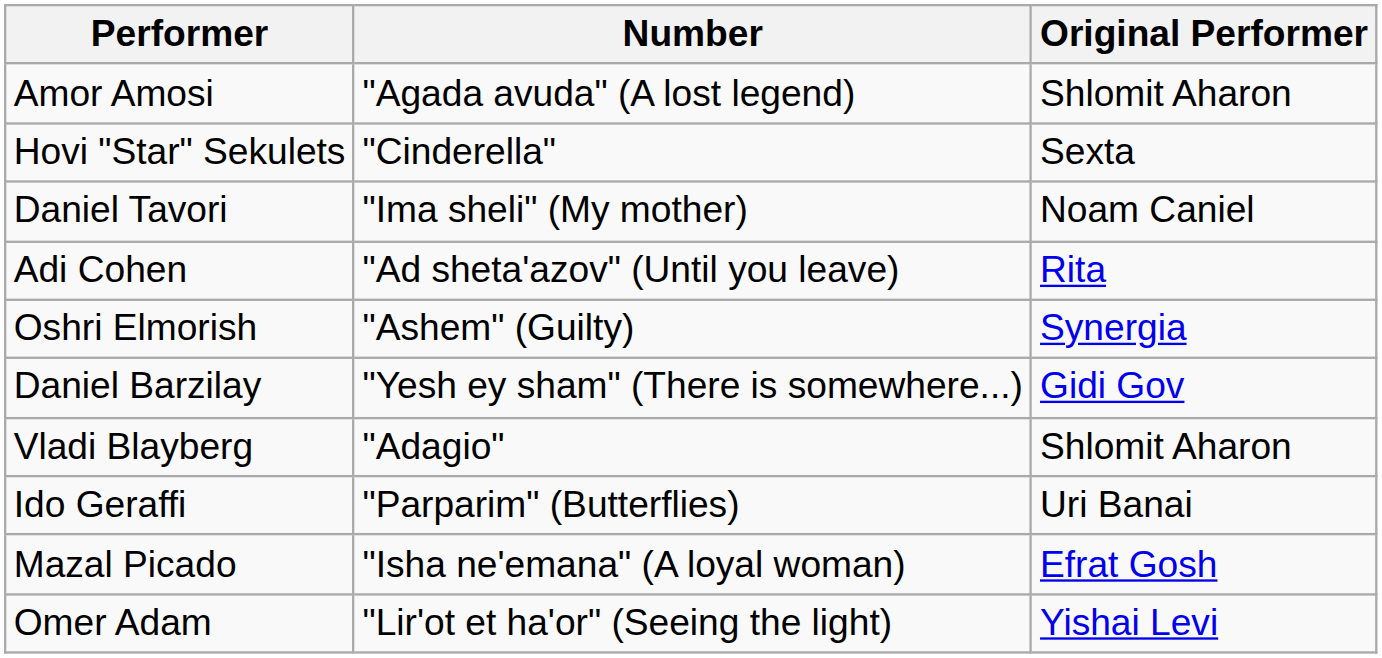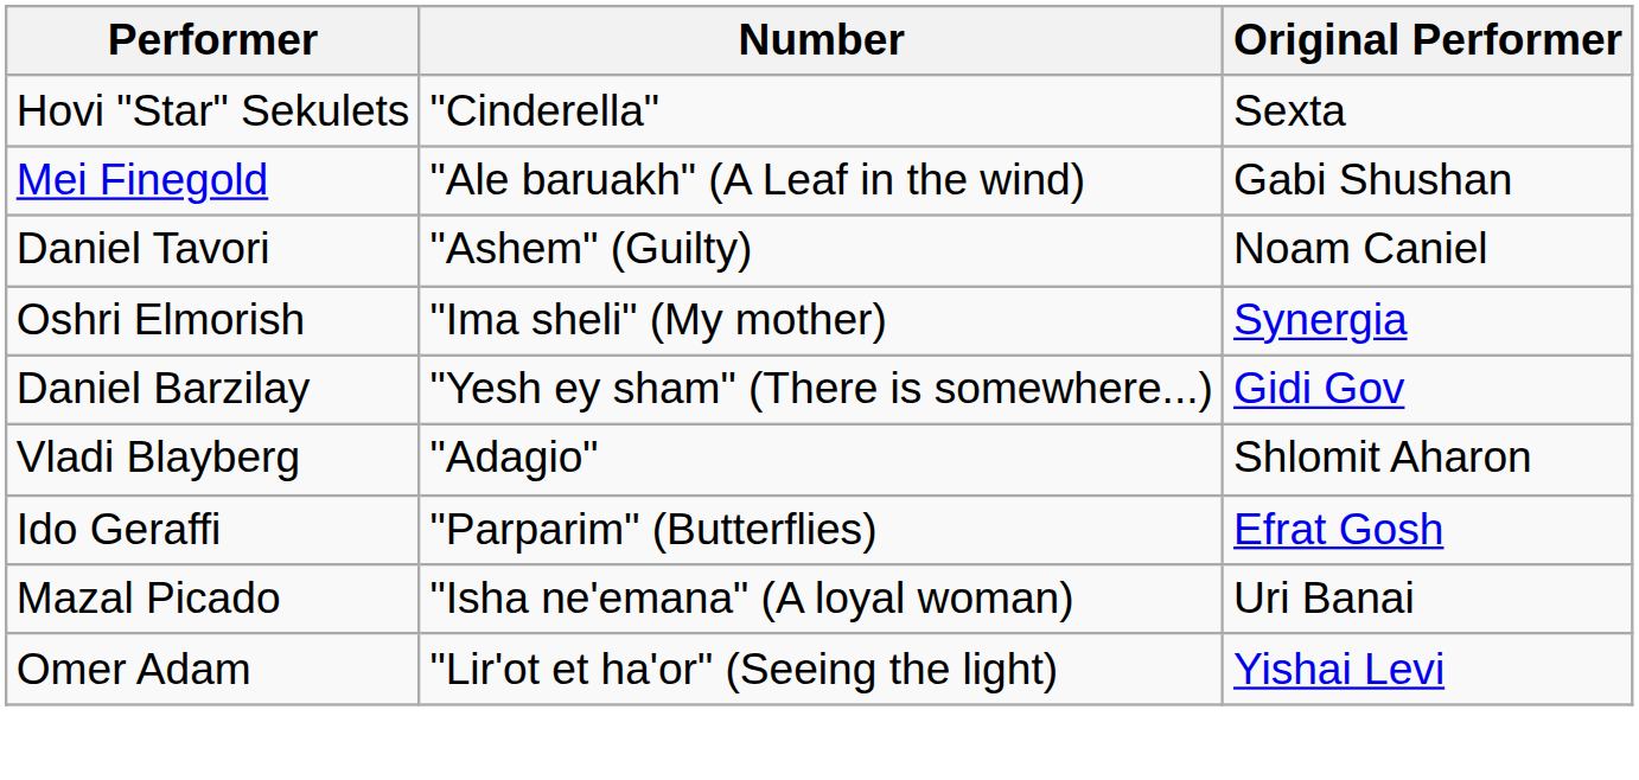 <table class="wikitable">
 <tr>
 <th>Performer</th>
 <th>Number</th>
 <th>Original Performer</th>
 </tr>
 <tr>
-<td>Amor Amosi</td>
-<td>"Agada avuda" (A lost legend)</td>
-<td>Shlomit Aharon</td>
-</tr>
-<tr>
 <td>Hovi "Star" Sekulets</td>
 <td>"Cinderella"</td>
 <td>Sexta</td>
 </tr>
 <tr>
+<td><a href='#'>Mei Finegold</a></td>
+<td>"Ale baruakh" (A Leaf in the wind)</td>
+<td>Gabi Shushan</td>
+</tr>
+<tr>
 <td>Daniel Tavori</td>
-<td>"Ima sheli" (My mother)</td>
+<td>"Ashem" (Guilty)</td>
 <td>Noam Caniel</td>
 </tr>
 <tr>
-<td>Adi Cohen</td>
-<td>"Ad sheta'azov" (Until you leave)</td>
-<td><a href='#'>Rita</a></td>
-</tr>
-<tr>
 <td>Oshri Elmorish</td>
-<td>"Ashem" (Guilty)</td>
+<td>"Ima sheli" (My mother)</td>
 <td><a href='#'>Synergia</a></td>
 </tr>
 <tr>
 <td>Daniel Barzilay</td>
 <td>"Yesh ey sham" (There is somewhere...)</td>
 <td><a href='#'>Gidi Gov</a></td>
 </tr>
 <tr>
 <td>Vladi Blayberg</td>
 <td>"Adagio"</td>
 <td>Shlomit Aharon</td>
 </tr>
 <tr>
 <td>Ido Geraffi</td>
 <td>"Parparim" (Butterflies)</td>
-<td>Uri Banai</td>
+<td><a href='#'>Efrat Gosh</a></td>
 </tr>
 <tr>
 <td>Mazal Picado</td>
 <td>"Isha ne'emana" (A loyal woman)</td>
-<td><a href='#'>Efrat Gosh</a></td>
+<td>Uri Banai</td>
 </tr>
 <tr>
 <td>Omer Adam</td>
 <td>"Lir'ot et ha'or" (Seeing the light)</td>
 <td><a href='#'>Yishai Levi</a></td>
 </tr>
 </table>
